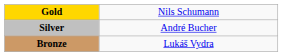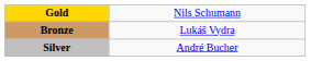 <table class="wikitable" style=" text-align:center; " width="35%">
 <tr>
 <td bgcolor="gold"><strong>Gold</strong></td>
 <td><a href='#'>Nils Schumann</a><br>  <small><em></em></small></td>
 </tr>
 <tr>
+<td bgcolor="CC9966"><strong>Bronze</strong></td>
+<td><a href='#'>Lukáš Vydra</a><br>  <small><em></em></small></td>
+</tr>
+<tr>
 <td bgcolor="silver"><strong>Silver</strong></td>
 <td><a href='#'>André Bucher</a><br> <small><em></em></small></td>
 </tr>
-<tr>
-<td bgcolor="CC9966"><strong>Bronze</strong></td>
-<td><a href='#'>Lukáš Vydra</a><br>  <small><em></em></small></td>
-</tr>
 </table>
